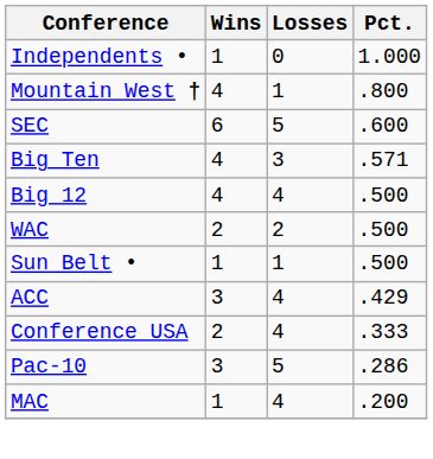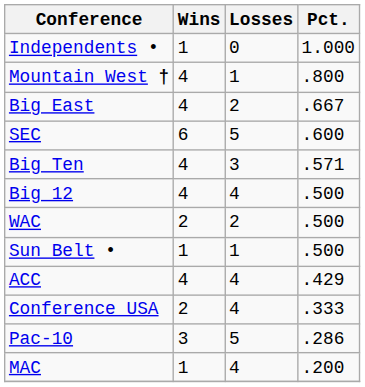 <table class="wikitable">
 <tr>
 <th>Conference</th>
 <th>Wins</th>
 <th>Losses</th>
 <th>Pct.</th>
 </tr>
 <tr>
 <td><a href='#'>Independents</a> •</td>
 <td>1</td>
 <td>0</td>
 <td>1.000</td>
 </tr>
 <tr>
 <td><a href='#'>Mountain West</a> <strong>†</strong></td>
 <td>4</td>
 <td>1</td>
 <td>.800</td>
+</tr>
+<tr>
+<td><a href='#'>Big East</a></td>
+<td>4</td>
+<td>2</td>
+<td>.667</td>
 </tr>
 <tr>
 <td><a href='#'>SEC</a></td>
 <td>6</td>
 <td>5</td>
 <td>.600</td>
 </tr>
 <tr>
 <td><a href='#'>Big Ten</a></td>
 <td>4</td>
 <td>3</td>
 <td>.571</td>
 </tr>
 <tr>
 <td><a href='#'>Big 12</a></td>
 <td>4</td>
 <td>4</td>
 <td>.500</td>
 </tr>
 <tr>
 <td><a href='#'>WAC</a></td>
 <td>2</td>
 <td>2</td>
 <td>.500</td>
 </tr>
 <tr>
 <td><a href='#'>Sun Belt</a> •</td>
 <td>1</td>
 <td>1</td>
 <td>.500</td>
 </tr>
 <tr>
 <td><a href='#'>ACC</a></td>
-<td>3</td>
+<td>4</td>
 <td>4</td>
 <td>.429</td>
 </tr>
 <tr>
 <td><a href='#'>Conference USA</a></td>
 <td>2</td>
 <td>4</td>
 <td>.333</td>
 </tr>
 <tr>
 <td><a href='#'>Pac-10</a></td>
 <td>3</td>
 <td>5</td>
 <td>.286</td>
 </tr>
 <tr>
 <td><a href='#'>MAC</a></td>
 <td>1</td>
 <td>4</td>
 <td>.200</td>
 </tr>
 <tr>
 </tr>
 </table>
